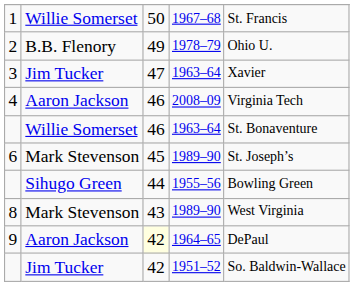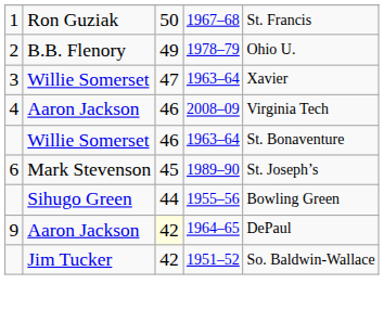 <table class="wikitable">
 <tr>
 </tr>
 <tr>
 <td>1</td>
-<td><a href='#'>Willie Somerset</a></td>
+<td>Ron Guziak</td>
 <td>50</td>
 <td style="font-size:80%;"><a href='#'>1967–68</a></td>
 <td style="font-size:80%;">St. Francis</td>
 </tr>
 <tr>
 <td>2</td>
 <td>B.B. Flenory</td>
 <td>49</td>
 <td style="font-size:80%;"><a href='#'>1978–79</a></td>
 <td style="font-size:80%;">Ohio U.</td>
 </tr>
 <tr>
 <td>3</td>
-<td><a href='#'>Jim Tucker</a></td>
+<td><a href='#'>Willie Somerset</a></td>
 <td>47</td>
 <td style="font-size:80%;"><a href='#'>1963–64</a></td>
 <td style="font-size:80%;">Xavier</td>
 </tr>
 <tr>
 <td>4</td>
 <td><a href='#'>Aaron Jackson</a></td>
 <td>46</td>
 <td style="font-size:80%;"><a href='#'>2008–09</a></td>
 <td style="font-size:80%;">Virginia Tech</td>
 </tr>
 <tr>
 <td></td>
 <td><a href='#'>Willie Somerset</a></td>
 <td>46</td>
 <td style="font-size:80%;"><a href='#'>1963–64</a></td>
 <td style="font-size:80%;">St. Bonaventure</td>
 </tr>
 <tr>
 <td>6</td>
 <td>Mark Stevenson</td>
 <td>45</td>
 <td style="font-size:80%;"><a href='#'>1989–90</a></td>
 <td style="font-size:80%;">St. Joseph’s</td>
 </tr>
 <tr>
 <td></td>
 <td><a href='#'>Sihugo Green</a></td>
 <td>44</td>
 <td style="font-size:80%;"><a href='#'>1955–56</a></td>
 <td style="font-size:80%;">Bowling Green</td>
 </tr>
 <tr>
-<td>8</td>
-<td>Mark Stevenson</td>
-<td>43</td>
-<td style="font-size:80%;"><a href='#'>1989–90</a></td>
-<td style="font-size:80%;">West Virginia</td>
-</tr>
-<tr>
 <td>9</td>
 <td><a href='#'>Aaron Jackson</a></td>
 <td style="background: lightyellow;">42</td>
 <td style="font-size:80%;"><a href='#'>1964–65</a></td>
 <td style="font-size:80%;">DePaul</td>
 </tr>
 <tr>
 <td></td>
 <td><a href='#'>Jim Tucker</a></td>
 <td>42</td>
 <td style="font-size:80%;"><a href='#'>1951–52</a></td>
 <td style="font-size:80%;">So. Baldwin-Wallace</td>
 </tr>
 </table>
